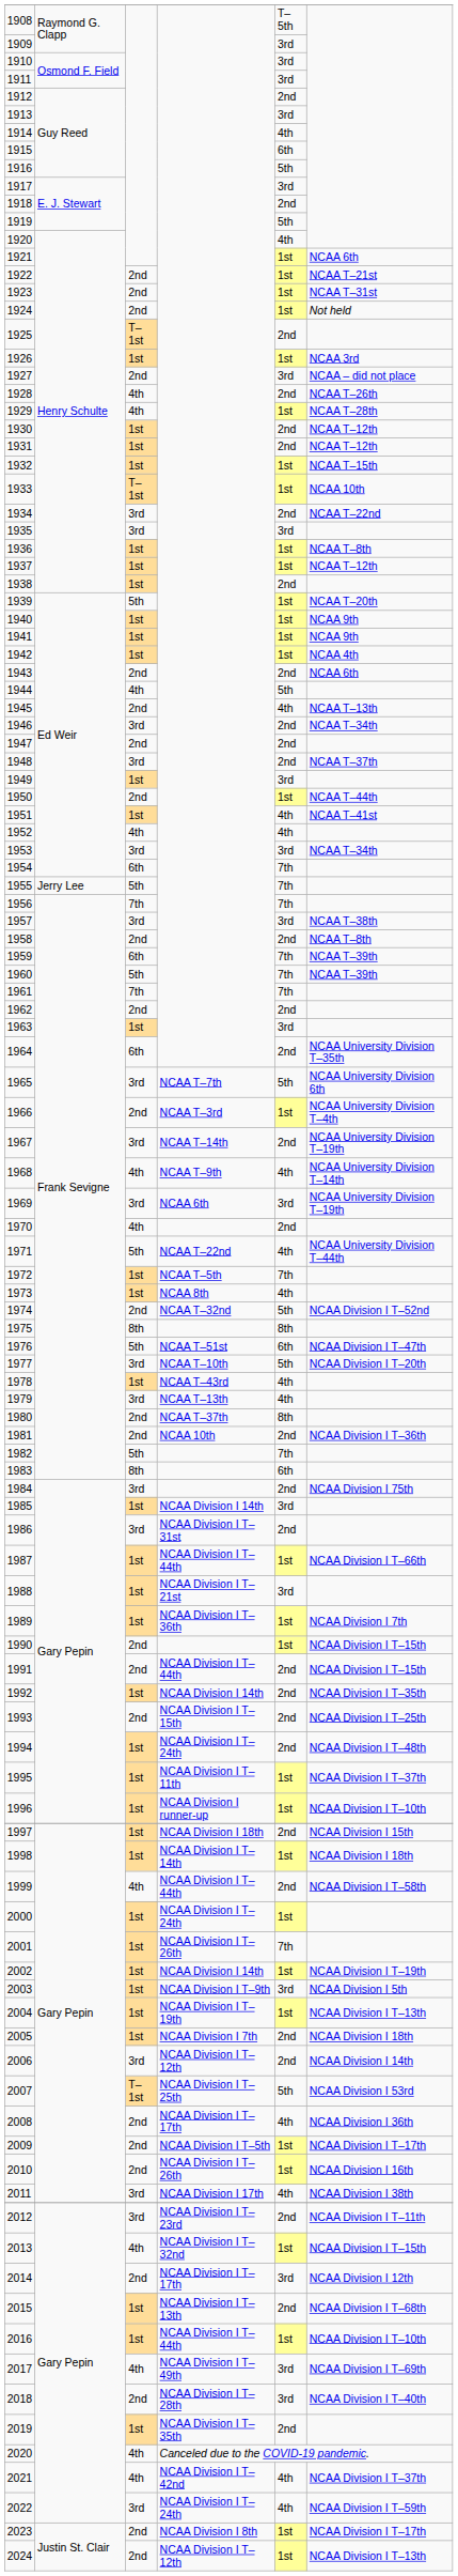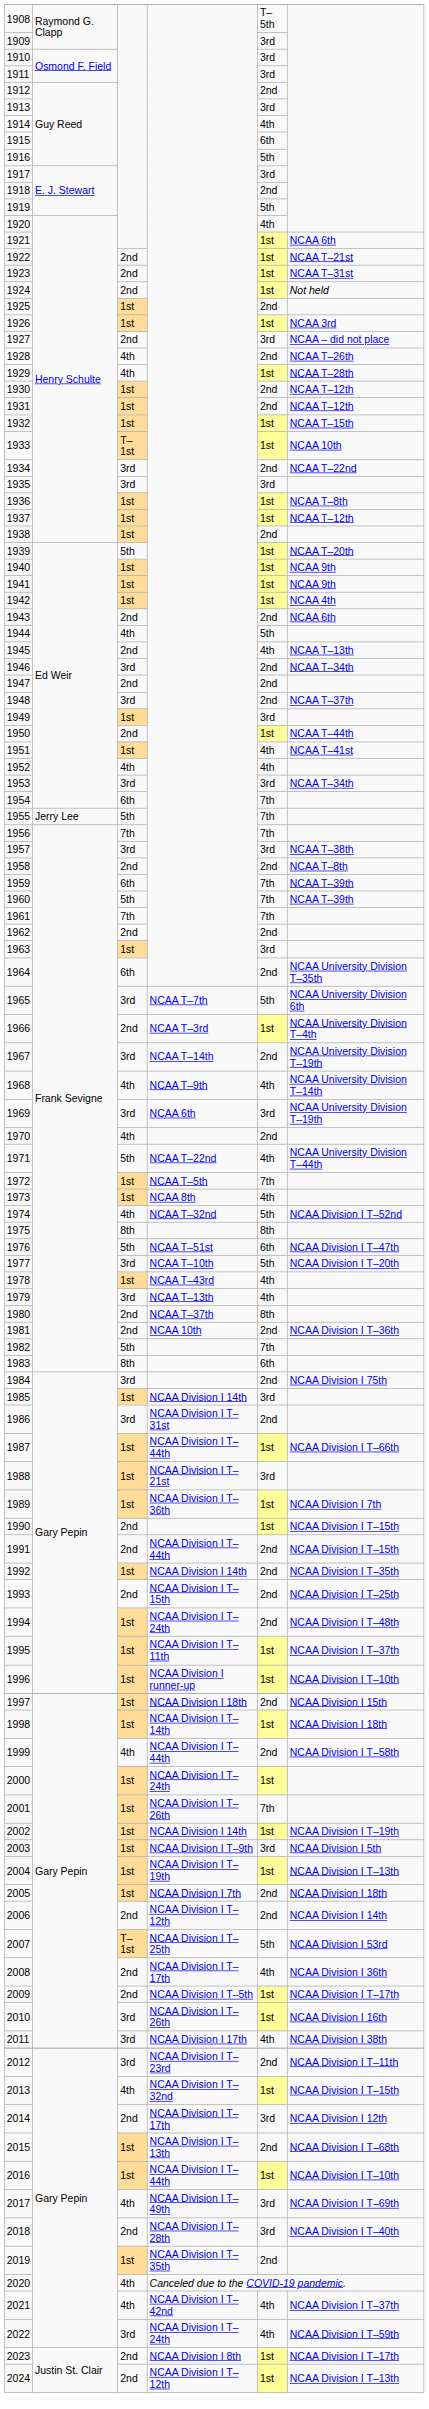 <table class=wikitable style="font-size: 95%">
 <tr>
 </tr>
 <tr>
 <td>1908</td>
 <td rowspan=2>Raymond G. Clapp</td>
 <td rowspan=14></td>
 <td rowspan=57></td>
 <td>T–5th</td>
 <td rowspan=13></td>
 </tr>
 <tr>
 <td>1909</td>
 <td>3rd</td>
 </tr>
 <tr>
 <td>1910</td>
 <td rowspan=2><a href='#'>Osmond F. Field</a></td>
 <td>3rd</td>
 </tr>
 <tr>
 <td>1911</td>
 <td>3rd</td>
 </tr>
 <tr>
 <td>1912</td>
 <td rowspan=5>Guy Reed</td>
 <td>2nd</td>
 </tr>
 <tr>
 <td>1913</td>
 <td>3rd</td>
 </tr>
 <tr>
 <td>1914</td>
 <td>4th</td>
 </tr>
 <tr>
 <td>1915</td>
 <td>6th</td>
 </tr>
 <tr>
 <td>1916</td>
 <td>5th</td>
 </tr>
 <tr>
 <td>1917</td>
 <td rowspan=3><a href='#'>E. J. Stewart</a></td>
 <td>3rd</td>
 </tr>
 <tr>
 <td>1918</td>
 <td>2nd</td>
 </tr>
 <tr>
 <td>1919</td>
 <td>5th</td>
 </tr>
 <tr>
 <td>1920</td>
 <td rowspan=19><a href='#'>Henry Schulte</a></td>
 <td>4th</td>
 </tr>
 <tr>
 <td>1921</td>
 <td bgcolor=ffff99>1st</td>
 <td><a href='#'>NCAA 6th</a></td>
 </tr>
 <tr>
 <td>1922</td>
 <td>2nd</td>
 <td bgcolor=ffff99>1st</td>
 <td><a href='#'>NCAA T–21st</a></td>
 </tr>
 <tr>
 <td>1923</td>
 <td>2nd</td>
 <td bgcolor=ffff99>1st</td>
 <td><a href='#'>NCAA T–31st</a></td>
 </tr>
 <tr>
 <td>1924</td>
 <td>2nd</td>
 <td bgcolor=ffff99>1st</td>
 <td><em>Not held</em></td>
 </tr>
 <tr>
 <td>1925</td>
-<td bgcolor=ffdd99>T–1st</td>
+<td bgcolor=ffdd99>1st</td>
 <td>2nd</td>
 <td></td>
 </tr>
 <tr>
 <td>1926</td>
 <td bgcolor=ffdd99>1st</td>
 <td bgcolor=ffff99>1st</td>
 <td><a href='#'>NCAA 3rd</a></td>
 </tr>
 <tr>
 <td>1927</td>
 <td>2nd</td>
 <td>3rd</td>
 <td><a href='#'>NCAA – did not place</a></td>
 </tr>
 <tr>
 <td>1928</td>
 <td>4th</td>
 <td>2nd</td>
 <td><a href='#'>NCAA T–26th</a></td>
 </tr>
 <tr>
 <td>1929</td>
 <td>4th</td>
 <td bgcolor=ffff99>1st</td>
 <td><a href='#'>NCAA T–28th</a></td>
 </tr>
 <tr>
 <td>1930</td>
 <td bgcolor=ffdd99>1st</td>
 <td>2nd</td>
 <td><a href='#'>NCAA T–12th</a></td>
 </tr>
 <tr>
 <td>1931</td>
 <td bgcolor=ffdd99>1st</td>
 <td>2nd</td>
 <td><a href='#'>NCAA T–12th</a></td>
 </tr>
 <tr>
 <td>1932</td>
 <td bgcolor=ffdd99>1st</td>
 <td bgcolor=ffff99>1st</td>
 <td><a href='#'>NCAA T–15th</a></td>
 </tr>
 <tr>
 <td>1933</td>
 <td bgcolor=ffdd99>T–1st</td>
 <td bgcolor=ffff99>1st</td>
 <td><a href='#'>NCAA 10th</a></td>
 </tr>
 <tr>
 <td>1934</td>
 <td>3rd</td>
 <td>2nd</td>
 <td><a href='#'>NCAA T–22nd</a></td>
 </tr>
 <tr>
 <td>1935</td>
 <td>3rd</td>
 <td>3rd</td>
 <td></td>
 </tr>
 <tr>
 <td>1936</td>
 <td bgcolor=ffdd99>1st</td>
 <td bgcolor=ffff99>1st</td>
 <td><a href='#'>NCAA T–8th</a></td>
 </tr>
 <tr>
 <td>1937</td>
 <td bgcolor=ffdd99>1st</td>
 <td bgcolor=ffff99>1st</td>
 <td><a href='#'>NCAA T–12th</a></td>
 </tr>
 <tr>
 <td>1938</td>
 <td bgcolor=ffdd99>1st</td>
 <td>2nd</td>
 <td></td>
 </tr>
 <tr>
 <td>1939</td>
 <td rowspan=16>Ed Weir</td>
 <td>5th</td>
 <td bgcolor=ffff99>1st</td>
 <td><a href='#'>NCAA T–20th</a></td>
 </tr>
 <tr>
 <td>1940</td>
 <td bgcolor=ffdd99>1st</td>
 <td bgcolor=ffff99>1st</td>
 <td><a href='#'>NCAA 9th</a></td>
 </tr>
 <tr>
 <td>1941</td>
 <td bgcolor=ffdd99>1st</td>
 <td bgcolor=ffff99>1st</td>
 <td><a href='#'>NCAA 9th</a></td>
 </tr>
 <tr>
 <td>1942</td>
 <td bgcolor=ffdd99>1st</td>
 <td bgcolor=ffff99>1st</td>
 <td><a href='#'>NCAA 4th</a></td>
 </tr>
 <tr>
 <td>1943</td>
 <td>2nd</td>
 <td>2nd</td>
 <td><a href='#'>NCAA 6th</a></td>
 </tr>
 <tr>
 <td>1944</td>
 <td>4th</td>
 <td>5th</td>
 <td></td>
 </tr>
 <tr>
 <td>1945</td>
 <td>2nd</td>
 <td>4th</td>
 <td><a href='#'>NCAA T–13th</a></td>
 </tr>
 <tr>
 <td>1946</td>
 <td>3rd</td>
 <td>2nd</td>
 <td><a href='#'>NCAA T–34th</a></td>
 </tr>
 <tr>
 <td>1947</td>
 <td>2nd</td>
 <td>2nd</td>
 <td></td>
 </tr>
 <tr>
 <td>1948</td>
 <td>3rd</td>
 <td>2nd</td>
 <td><a href='#'>NCAA T–37th</a></td>
 </tr>
 <tr>
 <td>1949</td>
 <td bgcolor=ffdd99>1st</td>
 <td>3rd</td>
 <td></td>
 </tr>
 <tr>
 <td>1950</td>
 <td>2nd</td>
 <td bgcolor=ffff99>1st</td>
 <td><a href='#'>NCAA T–44th</a></td>
 </tr>
 <tr>
 <td>1951</td>
 <td bgcolor=ffdd99>1st</td>
 <td>4th</td>
 <td><a href='#'>NCAA T–41st</a></td>
 </tr>
 <tr>
 <td>1952</td>
 <td>4th</td>
 <td>4th</td>
 <td></td>
 </tr>
 <tr>
 <td>1953</td>
 <td>3rd</td>
 <td>3rd</td>
 <td><a href='#'>NCAA T–34th</a></td>
 </tr>
 <tr>
 <td>1954</td>
 <td>6th</td>
 <td>7th</td>
 <td></td>
 </tr>
 <tr>
 <td>1955</td>
 <td>Jerry Lee</td>
 <td>5th</td>
 <td>7th</td>
 <td></td>
 </tr>
 <tr>
 <td>1956</td>
 <td rowspan=28>Frank Sevigne</td>
 <td>7th</td>
 <td>7th</td>
 <td></td>
 </tr>
 <tr>
 <td>1957</td>
 <td>3rd</td>
 <td>3rd</td>
 <td><a href='#'>NCAA T–38th</a></td>
 </tr>
 <tr>
 <td>1958</td>
 <td>2nd</td>
 <td>2nd</td>
 <td><a href='#'>NCAA T–8th</a></td>
 </tr>
 <tr>
 <td>1959</td>
 <td>6th</td>
 <td>7th</td>
 <td><a href='#'>NCAA T–39th</a></td>
 </tr>
 <tr>
 <td>1960</td>
 <td>5th</td>
 <td>7th</td>
 <td><a href='#'>NCAA T–39th</a></td>
 </tr>
 <tr>
 <td>1961</td>
 <td>7th</td>
 <td>7th</td>
 <td></td>
 </tr>
 <tr>
 <td>1962</td>
 <td>2nd</td>
 <td>2nd</td>
 <td></td>
 </tr>
 <tr>
 <td>1963</td>
 <td bgcolor=ffdd99>1st</td>
 <td>3rd</td>
 <td></td>
 </tr>
 <tr>
 <td>1964</td>
 <td>6th</td>
 <td>2nd</td>
 <td><a href='#'>NCAA University Division T–35th</a></td>
 </tr>
 <tr>
 <td>1965</td>
 <td>3rd</td>
 <td><a href='#'>NCAA T–7th</a></td>
 <td>5th</td>
 <td><a href='#'>NCAA University Division 6th</a></td>
 </tr>
 <tr>
 <td>1966</td>
 <td>2nd</td>
 <td><a href='#'>NCAA T–3rd</a></td>
 <td bgcolor=ffff99>1st</td>
 <td><a href='#'>NCAA University Division T–4th</a></td>
 </tr>
 <tr>
 <td>1967</td>
 <td>3rd</td>
 <td><a href='#'>NCAA T–14th</a></td>
 <td>2nd</td>
 <td><a href='#'>NCAA University Division T–19th</a></td>
 </tr>
 <tr>
 <td>1968</td>
 <td>4th</td>
 <td><a href='#'>NCAA T–9th</a></td>
 <td>4th</td>
 <td><a href='#'>NCAA University Division T–14th</a></td>
 </tr>
 <tr>
 <td>1969</td>
 <td>3rd</td>
 <td><a href='#'>NCAA 6th</a></td>
 <td>3rd</td>
 <td><a href='#'>NCAA University Division T–19th</a></td>
 </tr>
 <tr>
 <td>1970</td>
 <td>4th</td>
 <td></td>
 <td>2nd</td>
 <td></td>
 </tr>
 <tr>
 <td>1971</td>
 <td>5th</td>
 <td><a href='#'>NCAA T–22nd</a></td>
 <td>4th</td>
 <td><a href='#'>NCAA University Division T–44th</a></td>
 </tr>
 <tr>
 <td>1972</td>
 <td bgcolor=ffdd99>1st</td>
 <td><a href='#'>NCAA T–5th</a></td>
 <td>7th</td>
 <td></td>
 </tr>
 <tr>
 <td>1973</td>
 <td bgcolor=ffdd99>1st</td>
 <td><a href='#'>NCAA 8th</a></td>
 <td>4th</td>
 <td></td>
 </tr>
 <tr>
 <td>1974</td>
-<td>2nd</td>
+<td>4th</td>
 <td><a href='#'>NCAA T–32nd</a></td>
 <td>5th</td>
 <td><a href='#'>NCAA Division I T–52nd</a></td>
 </tr>
 <tr>
 <td>1975</td>
 <td>8th</td>
 <td></td>
 <td>8th</td>
 <td></td>
 </tr>
 <tr>
 <td>1976</td>
 <td>5th</td>
 <td><a href='#'>NCAA T–51st</a></td>
 <td>6th</td>
 <td><a href='#'>NCAA Division I T–47th</a></td>
 </tr>
 <tr>
 <td>1977</td>
 <td>3rd</td>
 <td><a href='#'>NCAA T–10th</a></td>
 <td>5th</td>
 <td><a href='#'>NCAA Division I T–20th</a></td>
 </tr>
 <tr>
 <td>1978</td>
 <td bgcolor=ffdd99>1st</td>
 <td><a href='#'>NCAA T–43rd</a></td>
 <td>4th</td>
 <td></td>
 </tr>
 <tr>
 <td>1979</td>
 <td>3rd</td>
 <td><a href='#'>NCAA T–13th</a></td>
 <td>4th</td>
 <td></td>
 </tr>
 <tr>
 <td>1980</td>
 <td>2nd</td>
 <td><a href='#'>NCAA T–37th</a></td>
 <td>8th</td>
 <td></td>
 </tr>
 <tr>
 <td>1981</td>
 <td>2nd</td>
 <td><a href='#'>NCAA 10th</a></td>
 <td>2nd</td>
 <td><a href='#'>NCAA Division I T–36th</a></td>
 </tr>
 <tr>
 <td>1982</td>
 <td>5th</td>
 <td></td>
 <td>7th</td>
 <td></td>
 </tr>
 <tr>
 <td>1983</td>
 <td>8th</td>
 <td></td>
 <td>6th</td>
 <td></td>
 </tr>
 <tr>
 <td>1984</td>
 <td rowspan=13>Gary Pepin</td>
 <td>3rd</td>
 <td></td>
 <td>2nd</td>
 <td><a href='#'>NCAA Division I 75th</a></td>
 </tr>
 <tr>
 <td>1985</td>
 <td bgcolor=ffdd99>1st</td>
 <td><a href='#'>NCAA Division I 14th</a></td>
 <td>3rd</td>
 <td></td>
 </tr>
 <tr>
 <td>1986</td>
 <td>3rd</td>
 <td><a href='#'>NCAA Division I T–31st</a></td>
 <td>2nd</td>
 <td></td>
 </tr>
 <tr>
 <td>1987</td>
 <td bgcolor=ffdd99>1st</td>
 <td><a href='#'>NCAA Division I T–44th</a></td>
 <td bgcolor=ffff99>1st</td>
 <td><a href='#'>NCAA Division I T–66th</a></td>
 </tr>
 <tr>
 <td>1988</td>
 <td bgcolor=ffdd99>1st</td>
 <td><a href='#'>NCAA Division I T–21st</a></td>
 <td>3rd</td>
 <td></td>
 </tr>
 <tr>
 <td>1989</td>
 <td bgcolor=ffdd99>1st</td>
 <td><a href='#'>NCAA Division I T–36th</a></td>
 <td bgcolor=ffff99>1st</td>
 <td><a href='#'>NCAA Division I 7th</a></td>
 </tr>
 <tr>
 <td>1990</td>
 <td>2nd</td>
 <td></td>
 <td bgcolor=ffff99>1st</td>
 <td><a href='#'>NCAA Division I T–15th</a></td>
 </tr>
 <tr>
 <td>1991</td>
 <td>2nd</td>
 <td><a href='#'>NCAA Division I T–44th</a></td>
 <td>2nd</td>
 <td><a href='#'>NCAA Division I T–15th</a></td>
 </tr>
 <tr>
 <td>1992</td>
 <td bgcolor=ffdd99>1st</td>
 <td><a href='#'>NCAA Division I 14th</a></td>
 <td>2nd</td>
 <td><a href='#'>NCAA Division I T–35th</a></td>
 </tr>
 <tr>
 <td>1993</td>
 <td>2nd</td>
 <td><a href='#'>NCAA Division I T–15th</a></td>
 <td>2nd</td>
 <td><a href='#'>NCAA Division I T–25th</a></td>
 </tr>
 <tr>
 <td>1994</td>
 <td bgcolor=ffdd99>1st</td>
 <td><a href='#'>NCAA Division I T–24th</a></td>
 <td>2nd</td>
 <td><a href='#'>NCAA Division I T–48th</a></td>
 </tr>
 <tr>
 <td>1995</td>
 <td bgcolor=ffdd99>1st</td>
 <td><a href='#'>NCAA Division I T–11th</a></td>
 <td bgcolor=ffff99>1st</td>
 <td><a href='#'>NCAA Division I T–37th</a></td>
 </tr>
 <tr>
 <td>1996</td>
 <td bgcolor=ffdd99>1st</td>
 <td><a href='#'>NCAA Division I runner-up</a></td>
 <td bgcolor=ffff99>1st</td>
 <td><a href='#'>NCAA Division I T–10th</a></td>
 </tr>
 <tr>
 </tr>
 <tr>
 <td>1997</td>
 <td rowspan=15>Gary Pepin</td>
 <td bgcolor=ffdd99>1st</td>
 <td><a href='#'>NCAA Division I 18th</a></td>
 <td>2nd</td>
 <td><a href='#'>NCAA Division I 15th</a></td>
 </tr>
 <tr>
 <td>1998</td>
 <td bgcolor=ffdd99>1st</td>
 <td><a href='#'>NCAA Division I T–14th</a></td>
 <td bgcolor=ffff99>1st</td>
 <td><a href='#'>NCAA Division I 18th</a></td>
 </tr>
 <tr>
 <td>1999</td>
 <td>4th</td>
 <td><a href='#'>NCAA Division I T–44th</a></td>
 <td>2nd</td>
 <td><a href='#'>NCAA Division I T–58th</a></td>
 </tr>
 <tr>
 <td>2000</td>
 <td bgcolor=ffdd99>1st</td>
 <td><a href='#'>NCAA Division I T–24th</a></td>
 <td bgcolor=ffff99>1st</td>
 <td></td>
 </tr>
 <tr>
 <td>2001</td>
 <td bgcolor=ffdd99>1st</td>
 <td><a href='#'>NCAA Division I T–26th</a></td>
 <td>7th</td>
 <td></td>
 </tr>
 <tr>
 <td>2002</td>
 <td bgcolor=ffdd99>1st</td>
 <td><a href='#'>NCAA Division I 14th</a></td>
 <td bgcolor=ffff99>1st</td>
 <td><a href='#'>NCAA Division I T–19th</a></td>
 </tr>
 <tr>
 <td>2003</td>
 <td bgcolor=ffdd99>1st</td>
 <td><a href='#'>NCAA Division I T–9th</a></td>
 <td>3rd</td>
 <td><a href='#'>NCAA Division I 5th</a></td>
 </tr>
 <tr>
 <td>2004</td>
 <td bgcolor=ffdd99>1st</td>
 <td><a href='#'>NCAA Division I T–19th</a></td>
 <td bgcolor=ffff99>1st</td>
 <td><a href='#'>NCAA Division I T–13th</a></td>
 </tr>
 <tr>
 <td>2005</td>
 <td bgcolor=ffdd99>1st</td>
 <td><a href='#'>NCAA Division I 7th</a></td>
 <td>2nd</td>
 <td><a href='#'>NCAA Division I 18th</a></td>
 </tr>
 <tr>
 <td>2006</td>
-<td>3rd</td>
+<td>2nd</td>
 <td><a href='#'>NCAA Division I T–12th</a></td>
 <td>2nd</td>
 <td><a href='#'>NCAA Division I 14th</a></td>
 </tr>
 <tr>
 <td>2007</td>
 <td bgcolor=ffdd99>T–1st</td>
 <td><a href='#'>NCAA Division I T–25th</a></td>
 <td>5th</td>
 <td><a href='#'>NCAA Division I 53rd</a></td>
 </tr>
 <tr>
 <td>2008</td>
 <td>2nd</td>
 <td><a href='#'>NCAA Division I T–17th</a></td>
 <td>4th</td>
 <td><a href='#'>NCAA Division I 36th</a></td>
 </tr>
 <tr>
 <td>2009</td>
 <td>2nd</td>
 <td><a href='#'>NCAA Division I T–5th</a></td>
 <td bgcolor=ffff99>1st</td>
 <td><a href='#'>NCAA Division I T–17th</a></td>
 </tr>
 <tr>
 <td>2010</td>
-<td>2nd</td>
+<td>3rd</td>
 <td><a href='#'>NCAA Division I T–26th</a></td>
 <td bgcolor=ffff99>1st</td>
 <td><a href='#'>NCAA Division I 16th</a></td>
 </tr>
 <tr>
 <td>2011</td>
 <td>3rd</td>
 <td><a href='#'>NCAA Division I 17th</a></td>
 <td>4th</td>
 <td><a href='#'>NCAA Division I 38th</a></td>
 </tr>
 <tr>
 </tr>
 <tr>
 <td>2012</td>
 <td rowspan=11>Gary Pepin</td>
 <td>3rd</td>
 <td><a href='#'>NCAA Division I T–23rd</a></td>
 <td>2nd</td>
 <td><a href='#'>NCAA Division I T–11th</a></td>
 </tr>
 <tr>
 <td>2013</td>
 <td>4th</td>
 <td><a href='#'>NCAA Division I T–32nd</a></td>
 <td bgcolor=ffff99>1st</td>
 <td><a href='#'>NCAA Division I T–15th</a></td>
 </tr>
 <tr>
 <td>2014</td>
 <td>2nd</td>
 <td><a href='#'>NCAA Division I T–17th</a></td>
 <td>3rd</td>
 <td><a href='#'>NCAA Division I 12th</a></td>
 </tr>
 <tr>
 <td>2015</td>
 <td bgcolor=ffdd99>1st</td>
 <td><a href='#'>NCAA Division I T–13th</a></td>
 <td>2nd</td>
 <td><a href='#'>NCAA Division I T–68th</a></td>
 </tr>
 <tr>
 <td>2016</td>
 <td bgcolor=ffdd99>1st</td>
 <td><a href='#'>NCAA Division I T–44th</a></td>
 <td bgcolor=ffff99>1st</td>
 <td><a href='#'>NCAA Division I T–10th</a></td>
 </tr>
 <tr>
 <td>2017</td>
 <td>4th</td>
 <td><a href='#'>NCAA Division I T–49th</a></td>
 <td>3rd</td>
 <td><a href='#'>NCAA Division I T–69th</a></td>
 </tr>
 <tr>
 <td>2018</td>
 <td>2nd</td>
 <td><a href='#'>NCAA Division I T–28th</a></td>
 <td>3rd</td>
 <td><a href='#'>NCAA Division I T–40th</a></td>
 </tr>
 <tr>
 <td>2019</td>
 <td bgcolor=ffdd99>1st</td>
 <td><a href='#'>NCAA Division I T–35th</a></td>
 <td>2nd</td>
 <td></td>
 </tr>
 <tr>
 <td>2020</td>
 <td>4th</td>
 <td colspan=3><em>Canceled due to the <a href='#'>COVID-19 pandemic</a>.</em></td>
 </tr>
 <tr>
 <td>2021</td>
 <td>4th</td>
 <td><a href='#'>NCAA Division I T–42nd</a></td>
 <td>4th</td>
 <td><a href='#'>NCAA Division I T–37th</a></td>
 </tr>
 <tr>
 <td>2022</td>
 <td>3rd</td>
 <td><a href='#'>NCAA Division I T–24th</a></td>
 <td>4th</td>
 <td><a href='#'>NCAA Division I T–59th</a></td>
 </tr>
 <tr>
 <td>2023</td>
 <td rowspan=2>Justin St. Clair</td>
 <td>2nd</td>
 <td><a href='#'>NCAA Division I 8th</a></td>
 <td bgcolor=ffff99>1st</td>
 <td><a href='#'>NCAA Division I T–17th</a></td>
 </tr>
 <tr>
 <td>2024</td>
 <td>2nd</td>
 <td><a href='#'>NCAA Division I T–12th</a></td>
 <td bgcolor=ffff99>1st</td>
 <td><a href='#'>NCAA Division I T–13th</a></td>
 </tr>
 </table>
